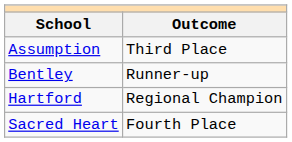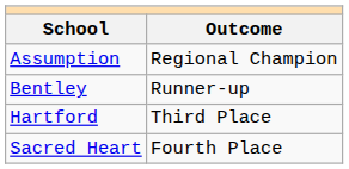 <table class="wikitable" style="float:left; margin-right:1em;">
 <tr>
 <th colspan="3" style="background:#ffdead;"></th>
 </tr>
 <tr>
 <th>School</th>
 <th>Outcome</th>
 </tr>
 <tr>
 <td><a href='#'>Assumption</a></td>
-<td>Third Place</td>
+<td>Regional Champion</td>
 </tr>
 <tr>
 <td><a href='#'>Bentley</a></td>
 <td>Runner-up</td>
 </tr>
 <tr>
 <td><a href='#'>Hartford</a></td>
-<td>Regional Champion</td>
+<td>Third Place</td>
 </tr>
 <tr>
 <td><a href='#'>Sacred Heart</a></td>
 <td>Fourth Place</td>
 </tr>
 </table>
